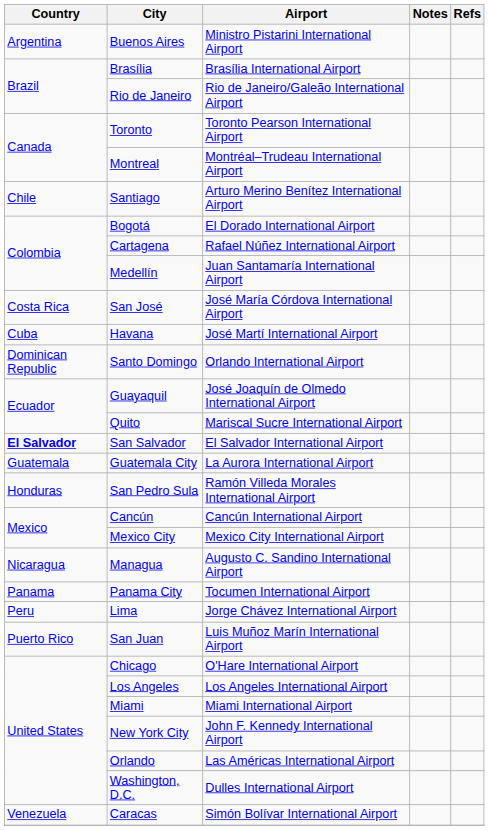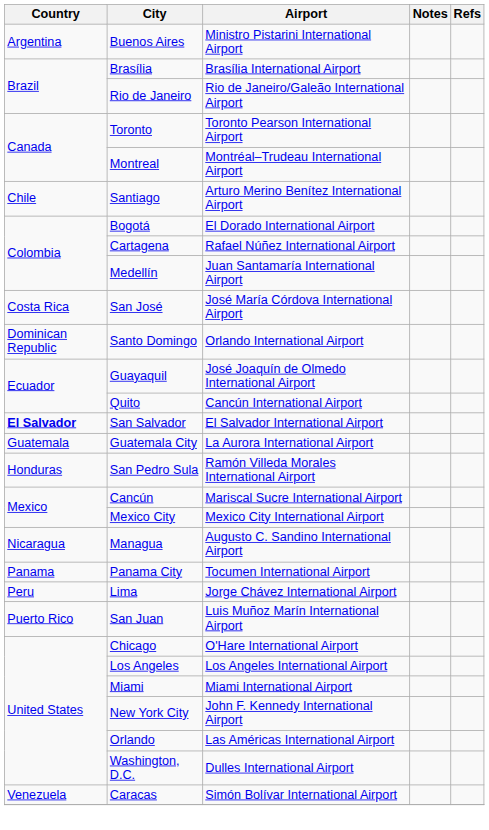 <table class="wikitable sortable">
 <tr>
 <th>Country</th>
 <th>City</th>
 <th>Airport</th>
 <th>Notes</th>
 <th class=unsortable>Refs</th>
 </tr>
 <tr>
 <td><a href='#'>Argentina</a></td>
 <td><a href='#'>Buenos Aires</a></td>
 <td><a href='#'>Ministro Pistarini International Airport</a></td>
 <td></td>
 <td></td>
 </tr>
 <tr>
 <td rowspan=2><a href='#'>Brazil</a></td>
 <td><a href='#'>Brasília</a></td>
 <td><a href='#'>Brasília International Airport</a></td>
 <td></td>
 <td></td>
 </tr>
 <tr>
 <td><a href='#'>Rio de Janeiro</a></td>
 <td><a href='#'>Rio de Janeiro/Galeão International Airport</a></td>
 <td></td>
 <td></td>
 </tr>
 <tr>
 <td rowspan="2"><a href='#'>Canada</a></td>
 <td><a href='#'>Toronto</a></td>
 <td><a href='#'>Toronto Pearson International Airport</a></td>
 <td></td>
 <td></td>
 </tr>
 <tr>
 <td><a href='#'>Montreal</a></td>
 <td><a href='#'>Montréal–Trudeau International Airport</a></td>
 <td></td>
 <td></td>
 </tr>
 <tr>
 <td><a href='#'>Chile</a></td>
 <td><a href='#'>Santiago</a></td>
 <td><a href='#'>Arturo Merino Benítez International Airport</a></td>
 <td></td>
 <td></td>
 </tr>
 <tr>
 <td rowspan=3><a href='#'>Colombia</a></td>
 <td><a href='#'>Bogotá</a></td>
 <td><a href='#'>El Dorado International Airport</a></td>
 <td align=center></td>
 <td></td>
 </tr>
 <tr>
 <td><a href='#'>Cartagena</a></td>
 <td><a href='#'>Rafael Núñez International Airport</a></td>
 <td align=center></td>
 <td></td>
 </tr>
 <tr>
 <td><a href='#'>Medellín</a></td>
 <td><a href='#'>Juan Santamaría International Airport</a></td>
 <td align=center></td>
 <td></td>
 </tr>
 <tr>
 <td><a href='#'>Costa Rica</a></td>
 <td><a href='#'>San José</a></td>
 <td><a href='#'>José María Córdova International Airport</a></td>
 <td></td>
 <td></td>
 </tr>
 <tr>
-<td><a href='#'>Cuba</a></td>
-<td><a href='#'>Havana</a></td>
-<td><a href='#'>José Martí International Airport</a></td>
-<td></td>
-<td></td>
-</tr>
-<tr>
 <td><a href='#'>Dominican Republic</a></td>
 <td><a href='#'>Santo Domingo</a></td>
 <td><a href='#'>Orlando International Airport</a></td>
 <td></td>
 <td></td>
 </tr>
 <tr>
 <td rowspan=2><a href='#'>Ecuador</a></td>
 <td><a href='#'>Guayaquil</a></td>
 <td><a href='#'>José Joaquín de Olmedo International Airport</a></td>
 <td></td>
 <td></td>
 </tr>
 <tr>
 <td><a href='#'>Quito</a></td>
-<td><a href='#'>Mariscal Sucre International Airport</a></td>
+<td><a href='#'>Cancún International Airport</a></td>
 <td align=center></td>
 <td></td>
 </tr>
 <tr>
 <td><strong><a href='#'>El Salvador</a></strong></td>
 <td><a href='#'>San Salvador</a></td>
 <td><a href='#'>El Salvador International Airport</a></td>
 <td align=center></td>
 <td></td>
 </tr>
 <tr>
 <td><a href='#'>Guatemala</a></td>
 <td><a href='#'>Guatemala City</a></td>
 <td><a href='#'>La Aurora International Airport</a></td>
 <td align=center></td>
 <td></td>
 </tr>
 <tr>
 <td><a href='#'>Honduras</a></td>
 <td><a href='#'>San Pedro Sula</a></td>
 <td><a href='#'>Ramón Villeda Morales International Airport</a></td>
 <td></td>
 <td></td>
 </tr>
 <tr>
 <td rowspan=2><a href='#'>Mexico</a></td>
 <td><a href='#'>Cancún</a></td>
-<td><a href='#'>Cancún International Airport</a></td>
+<td><a href='#'>Mariscal Sucre International Airport</a></td>
 <td align=center></td>
 <td></td>
 </tr>
 <tr>
 <td><a href='#'>Mexico City</a></td>
 <td><a href='#'>Mexico City International Airport</a></td>
 <td align=center></td>
 <td></td>
 </tr>
 <tr>
 <td><a href='#'>Nicaragua</a></td>
 <td><a href='#'>Managua</a></td>
 <td><a href='#'>Augusto C. Sandino International Airport</a></td>
 <td></td>
 <td></td>
 </tr>
 <tr>
 <td><a href='#'>Panama</a></td>
 <td><a href='#'>Panama City</a></td>
 <td><a href='#'>Tocumen International Airport</a></td>
 <td></td>
 <td></td>
 </tr>
 <tr>
 <td><a href='#'>Peru</a></td>
 <td><a href='#'>Lima</a></td>
 <td><a href='#'>Jorge Chávez International Airport</a></td>
 <td align=center></td>
 <td></td>
 </tr>
 <tr>
 <td><a href='#'>Puerto Rico</a></td>
 <td><a href='#'>San Juan</a></td>
 <td><a href='#'>Luis Muñoz Marín International Airport</a></td>
 <td></td>
 <td></td>
 </tr>
 <tr>
 <td rowspan=6><a href='#'>United States</a></td>
 <td><a href='#'>Chicago</a></td>
 <td><a href='#'>O'Hare International Airport</a></td>
 <td></td>
 <td></td>
 </tr>
 <tr>
 <td><a href='#'>Los Angeles</a></td>
 <td><a href='#'>Los Angeles International Airport</a></td>
 <td align=center></td>
 <td></td>
 </tr>
 <tr>
 <td><a href='#'>Miami</a></td>
 <td><a href='#'>Miami International Airport</a></td>
 <td align=center></td>
 <td></td>
 </tr>
 <tr>
 <td><a href='#'>New York City</a></td>
 <td><a href='#'>John F. Kennedy International Airport</a></td>
 <td align=center></td>
 <td></td>
 </tr>
 <tr>
 <td><a href='#'>Orlando</a></td>
 <td><a href='#'>Las Américas International Airport</a></td>
 <td></td>
 <td></td>
 </tr>
 <tr>
 <td><a href='#'>Washington, D.C.</a></td>
 <td><a href='#'>Dulles International Airport</a></td>
 <td align=center></td>
 <td></td>
 </tr>
 <tr>
 <td><a href='#'>Venezuela</a></td>
 <td><a href='#'>Caracas</a></td>
 <td><a href='#'>Simón Bolívar International Airport</a></td>
 <td></td>
 <td></td>
 </tr>
 <tr>
 </tr>
 </table>
